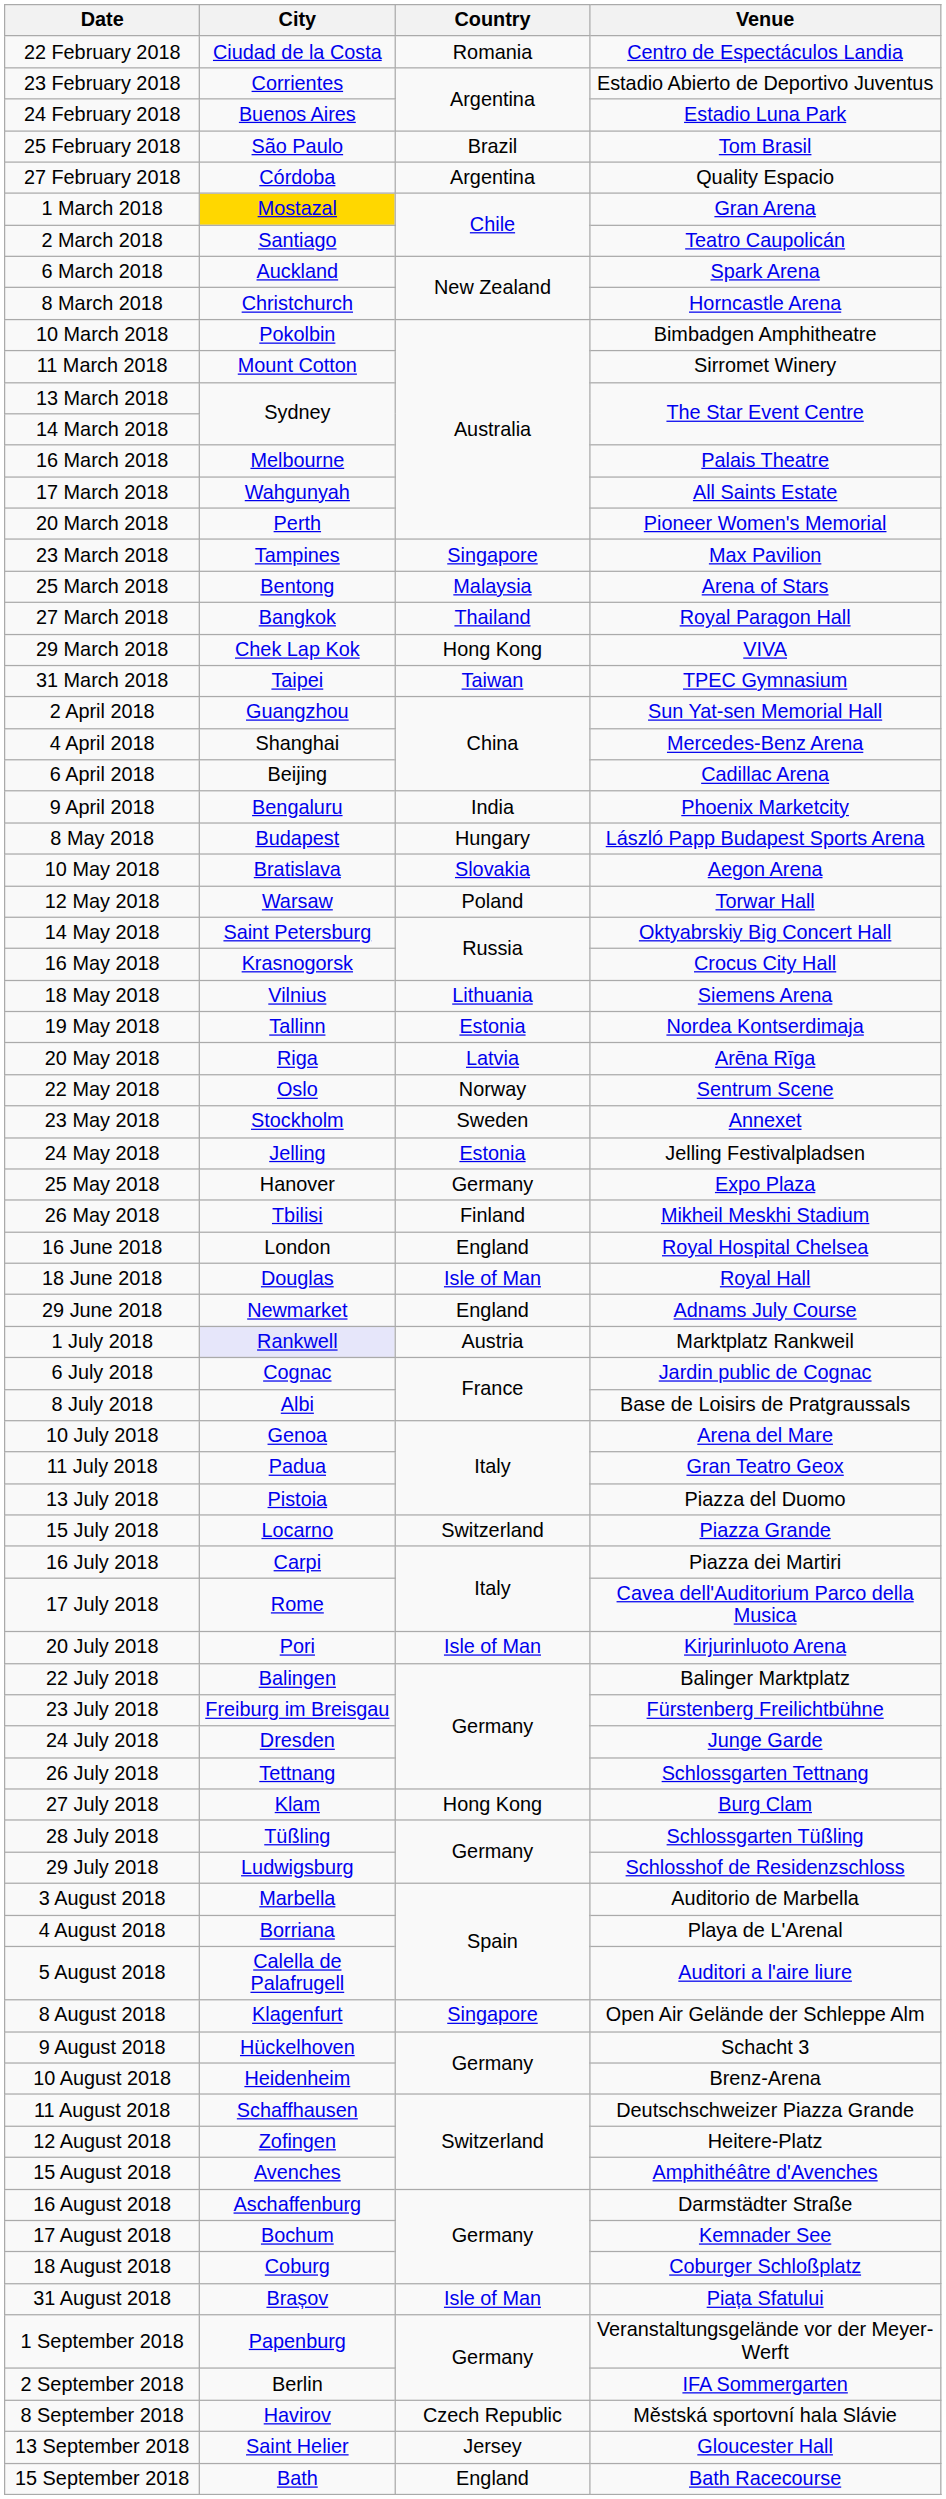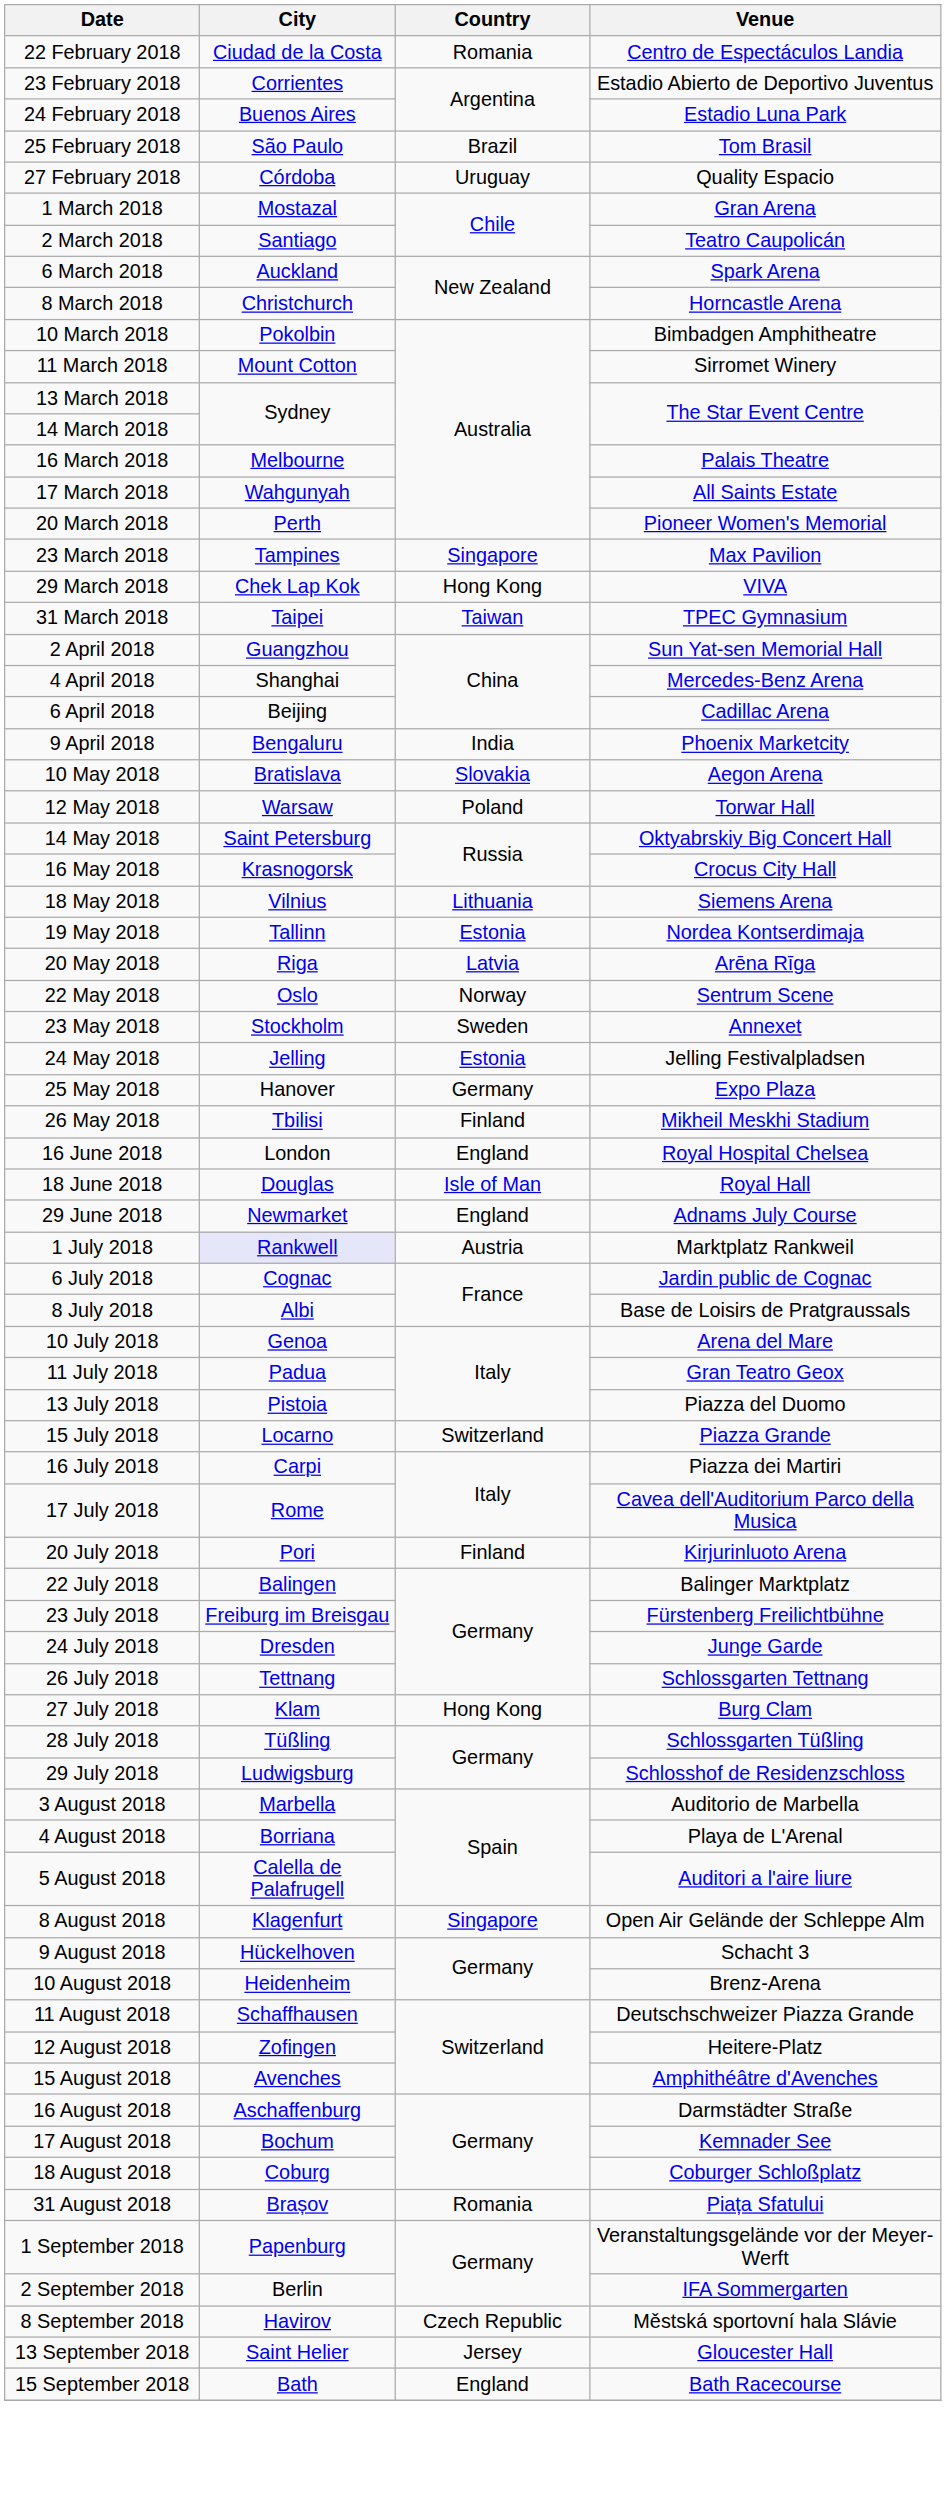 <table class="wikitable" style="text-align:center;">
 <tr>
 <th style="width:150px;">Date</th>
 <th style="width:150px;">City</th>
 <th style="width:150px;">Country</th>
 <th style="width:275px;">Venue</th>
 </tr>
 <tr>
 <td>22 February 2018</td>
 <td><a href='#'>Ciudad de la Costa</a></td>
 <td>Romania</td>
 <td><a href='#'>Centro de Espectáculos Landia</a></td>
 </tr>
 <tr>
 <td>23 February 2018</td>
 <td><a href='#'>Corrientes</a></td>
 <td rowspan="2">Argentina</td>
 <td>Estadio Abierto de Deportivo Juventus</td>
 </tr>
 <tr>
 <td>24 February 2018</td>
 <td><a href='#'>Buenos Aires</a></td>
 <td><a href='#'>Estadio Luna Park</a></td>
 </tr>
 <tr>
 <td>25 February 2018</td>
 <td><a href='#'>São Paulo</a></td>
 <td>Brazil</td>
 <td><a href='#'>Tom Brasil</a></td>
 </tr>
 <tr>
 <td>27 February 2018</td>
 <td><a href='#'>Córdoba</a></td>
-<td>Argentina</td>
+<td>Uruguay</td>
 <td>Quality Espacio</td>
 </tr>
 <tr>
 <td>1 March 2018</td>
-<td style="background: gold;"><a href='#'>Mostazal</a></td>
+<td><a href='#'>Mostazal</a></td>
 <td rowspan="2"><a href='#'>Chile</a></td>
 <td><a href='#'>Gran Arena</a></td>
 </tr>
 <tr>
 <td>2 March 2018</td>
 <td><a href='#'>Santiago</a></td>
 <td><a href='#'>Teatro Caupolicán</a></td>
 </tr>
 <tr>
 <td>6 March 2018</td>
 <td><a href='#'>Auckland</a></td>
 <td rowspan="2">New Zealand</td>
 <td><a href='#'>Spark Arena</a></td>
 </tr>
 <tr>
 <td>8 March 2018</td>
 <td><a href='#'>Christchurch</a></td>
 <td><a href='#'>Horncastle Arena</a></td>
 </tr>
 <tr>
 <td>10 March 2018</td>
 <td><a href='#'>Pokolbin</a></td>
 <td rowspan="7">Australia</td>
 <td>Bimbadgen Amphitheatre</td>
 </tr>
 <tr>
 <td>11 March 2018</td>
 <td><a href='#'>Mount Cotton</a></td>
 <td>Sirromet Winery</td>
 </tr>
 <tr>
 <td>13 March 2018</td>
 <td rowspan="2">Sydney</td>
 <td rowspan="2"><a href='#'>The Star Event Centre</a></td>
 </tr>
 <tr>
 <td>14 March 2018</td>
 </tr>
 <tr>
 <td>16 March 2018</td>
 <td><a href='#'>Melbourne</a></td>
 <td><a href='#'>Palais Theatre</a></td>
 </tr>
 <tr>
 <td>17 March 2018</td>
 <td><a href='#'>Wahgunyah</a></td>
 <td><a href='#'>All Saints Estate</a></td>
 </tr>
 <tr>
 <td>20 March 2018</td>
 <td><a href='#'>Perth</a></td>
 <td><a href='#'>Pioneer Women's Memorial</a></td>
 </tr>
 <tr>
 <td>23 March 2018</td>
 <td><a href='#'>Tampines</a></td>
 <td><a href='#'>Singapore</a></td>
 <td><a href='#'>Max Pavilion</a></td>
 </tr>
 <tr>
-<td>25 March 2018</td>
-<td><a href='#'>Bentong</a></td>
-<td><a href='#'>Malaysia</a></td>
-<td><a href='#'>Arena of Stars</a></td>
-</tr>
-<tr>
-<td>27 March 2018</td>
-<td><a href='#'>Bangkok</a></td>
-<td><a href='#'>Thailand</a></td>
-<td><a href='#'>Royal Paragon Hall</a></td>
-</tr>
-<tr>
 <td>29 March 2018</td>
 <td><a href='#'>Chek Lap Kok</a></td>
 <td>Hong Kong</td>
 <td><a href='#'>VIVA</a></td>
 </tr>
 <tr>
 <td>31 March 2018</td>
 <td><a href='#'>Taipei</a></td>
 <td><a href='#'>Taiwan</a></td>
 <td><a href='#'>TPEC Gymnasium</a></td>
 </tr>
 <tr>
 <td>2 April 2018</td>
 <td><a href='#'>Guangzhou</a></td>
 <td rowspan="3">China</td>
 <td><a href='#'>Sun Yat-sen Memorial Hall</a></td>
 </tr>
 <tr>
 <td>4 April 2018</td>
 <td>Shanghai</td>
 <td><a href='#'>Mercedes-Benz Arena</a></td>
 </tr>
 <tr>
 <td>6 April 2018</td>
 <td>Beijing</td>
 <td><a href='#'>Cadillac Arena</a></td>
 </tr>
 <tr>
 <td>9 April 2018</td>
 <td><a href='#'>Bengaluru</a></td>
 <td>India</td>
 <td><a href='#'>Phoenix Marketcity</a></td>
-</tr>
-<tr>
-<td>8 May 2018</td>
-<td><a href='#'>Budapest</a></td>
-<td>Hungary</td>
-<td><a href='#'>László Papp Budapest Sports Arena</a></td>
 </tr>
 <tr>
 <td>10 May 2018</td>
 <td><a href='#'>Bratislava</a></td>
 <td><a href='#'>Slovakia</a></td>
 <td><a href='#'>Aegon Arena</a></td>
 </tr>
 <tr>
 <td>12 May 2018</td>
 <td><a href='#'>Warsaw</a></td>
 <td>Poland</td>
 <td><a href='#'>Torwar Hall</a></td>
 </tr>
 <tr>
 <td>14 May 2018</td>
 <td><a href='#'>Saint Petersburg</a></td>
 <td rowspan="2">Russia</td>
 <td><a href='#'>Oktyabrskiy Big Concert Hall</a></td>
 </tr>
 <tr>
 <td>16 May 2018</td>
 <td><a href='#'>Krasnogorsk</a></td>
 <td><a href='#'>Crocus City Hall</a></td>
 </tr>
 <tr>
 <td>18 May 2018</td>
 <td><a href='#'>Vilnius</a></td>
 <td><a href='#'>Lithuania</a></td>
 <td><a href='#'>Siemens Arena</a></td>
 </tr>
 <tr>
 <td>19 May 2018</td>
 <td><a href='#'>Tallinn</a></td>
 <td><a href='#'>Estonia</a></td>
 <td><a href='#'>Nordea Kontserdimaja</a></td>
 </tr>
 <tr>
 <td>20 May 2018</td>
 <td><a href='#'>Riga</a></td>
 <td><a href='#'>Latvia</a></td>
 <td><a href='#'>Arēna Rīga</a></td>
 </tr>
 <tr>
 <td>22 May 2018</td>
 <td><a href='#'>Oslo</a></td>
 <td>Norway</td>
 <td><a href='#'>Sentrum Scene</a></td>
 </tr>
 <tr>
 <td>23 May 2018</td>
 <td><a href='#'>Stockholm</a></td>
 <td>Sweden</td>
 <td><a href='#'>Annexet</a></td>
 </tr>
 <tr>
 <td>24 May 2018</td>
 <td><a href='#'>Jelling</a></td>
 <td><a href='#'>Estonia</a></td>
 <td>Jelling Festivalpladsen</td>
 </tr>
 <tr>
 <td>25 May 2018</td>
 <td>Hanover</td>
 <td>Germany</td>
 <td><a href='#'>Expo Plaza</a></td>
 </tr>
 <tr>
 <td>26 May 2018</td>
 <td><a href='#'>Tbilisi</a></td>
 <td>Finland</td>
 <td><a href='#'>Mikheil Meskhi Stadium</a></td>
 </tr>
 <tr>
 <td>16 June 2018</td>
 <td>London</td>
 <td>England</td>
 <td><a href='#'>Royal Hospital Chelsea</a></td>
 </tr>
 <tr>
 <td>18 June 2018</td>
 <td><a href='#'>Douglas</a></td>
 <td><a href='#'>Isle of Man</a></td>
 <td><a href='#'>Royal Hall</a></td>
 </tr>
 <tr>
 <td>29 June 2018</td>
 <td><a href='#'>Newmarket</a></td>
 <td>England</td>
 <td><a href='#'>Adnams July Course</a></td>
 </tr>
 <tr>
 <td>1 July 2018</td>
 <td style="background: lavender;"><a href='#'>Rankwell</a></td>
 <td>Austria</td>
 <td>Marktplatz Rankweil</td>
 </tr>
 <tr>
 <td>6 July 2018</td>
 <td><a href='#'>Cognac</a></td>
 <td rowspan="2">France</td>
 <td><a href='#'>Jardin public de Cognac</a></td>
 </tr>
 <tr>
 <td>8 July 2018</td>
 <td><a href='#'>Albi</a></td>
 <td>Base de Loisirs de Pratgraussals</td>
 </tr>
 <tr>
 <td>10 July 2018</td>
 <td><a href='#'>Genoa</a></td>
 <td rowspan="3">Italy</td>
 <td><a href='#'>Arena del Mare</a></td>
 </tr>
 <tr>
 <td>11 July 2018</td>
 <td><a href='#'>Padua</a></td>
 <td><a href='#'>Gran Teatro Geox</a></td>
 </tr>
 <tr>
 <td>13 July 2018</td>
 <td><a href='#'>Pistoia</a></td>
 <td>Piazza del Duomo</td>
 </tr>
 <tr>
 <td>15 July 2018</td>
 <td><a href='#'>Locarno</a></td>
 <td>Switzerland</td>
 <td><a href='#'>Piazza Grande</a></td>
 </tr>
 <tr>
 <td>16 July 2018</td>
 <td><a href='#'>Carpi</a></td>
 <td rowspan="2">Italy</td>
 <td>Piazza dei Martiri</td>
 </tr>
 <tr>
 <td>17 July 2018</td>
 <td><a href='#'>Rome</a></td>
 <td><a href='#'>Cavea dell'Auditorium Parco della Musica</a></td>
 </tr>
 <tr>
 <td>20 July 2018</td>
 <td><a href='#'>Pori</a></td>
-<td><a href='#'>Isle of Man</a></td>
+<td>Finland</td>
 <td><a href='#'>Kirjurinluoto Arena</a></td>
 </tr>
 <tr>
 <td>22 July 2018</td>
 <td><a href='#'>Balingen</a></td>
 <td rowspan="4">Germany</td>
 <td>Balinger Marktplatz</td>
 </tr>
 <tr>
 <td>23 July 2018</td>
 <td><a href='#'>Freiburg im Breisgau</a></td>
 <td><a href='#'>Fürstenberg Freilichtbühne</a></td>
 </tr>
 <tr>
 <td>24 July 2018</td>
 <td><a href='#'>Dresden</a></td>
 <td><a href='#'>Junge Garde</a></td>
 </tr>
 <tr>
 <td>26 July 2018</td>
 <td><a href='#'>Tettnang</a></td>
 <td><a href='#'>Schlossgarten Tettnang</a></td>
 </tr>
 <tr>
 <td>27 July 2018</td>
 <td><a href='#'>Klam</a></td>
 <td>Hong Kong</td>
 <td><a href='#'>Burg Clam</a></td>
 </tr>
 <tr>
 <td>28 July 2018</td>
 <td><a href='#'>Tüßling</a></td>
 <td rowspan="2">Germany</td>
 <td><a href='#'>Schlossgarten Tüßling</a></td>
 </tr>
 <tr>
 <td>29 July 2018</td>
 <td><a href='#'>Ludwigsburg</a></td>
 <td><a href='#'>Schlosshof de Residenzschloss</a></td>
 </tr>
 <tr>
 <td>3 August 2018</td>
 <td><a href='#'>Marbella</a></td>
 <td rowspan="3">Spain</td>
 <td>Auditorio de Marbella</td>
 </tr>
 <tr>
 <td>4 August 2018</td>
 <td><a href='#'>Borriana</a></td>
 <td>Playa de L'Arenal</td>
 </tr>
 <tr>
 <td>5 August 2018</td>
 <td><a href='#'>Calella de Palafrugell</a></td>
 <td><a href='#'>Auditori a l'aire liure</a></td>
 </tr>
 <tr>
 <td>8 August 2018</td>
 <td><a href='#'>Klagenfurt</a></td>
 <td><a href='#'>Singapore</a></td>
 <td>Open Air Gelände der Schleppe Alm</td>
 </tr>
 <tr>
 <td>9 August 2018</td>
 <td><a href='#'>Hückelhoven</a></td>
 <td rowspan="2">Germany</td>
 <td>Schacht 3</td>
 </tr>
 <tr>
 <td>10 August 2018</td>
 <td><a href='#'>Heidenheim</a></td>
 <td>Brenz-Arena</td>
 </tr>
 <tr>
 <td>11 August 2018</td>
 <td><a href='#'>Schaffhausen</a></td>
 <td rowspan="3">Switzerland</td>
 <td>Deutschschweizer Piazza Grande</td>
 </tr>
 <tr>
 <td>12 August 2018</td>
 <td><a href='#'>Zofingen</a></td>
 <td>Heitere-Platz</td>
 </tr>
 <tr>
 <td>15 August 2018</td>
 <td><a href='#'>Avenches</a></td>
 <td><a href='#'>Amphithéâtre d'Avenches</a></td>
 </tr>
 <tr>
 <td>16 August 2018</td>
 <td><a href='#'>Aschaffenburg</a></td>
 <td rowspan="3">Germany</td>
 <td>Darmstädter Straße</td>
 </tr>
 <tr>
 <td>17 August 2018</td>
 <td><a href='#'>Bochum</a></td>
 <td><a href='#'>Kemnader See</a></td>
 </tr>
 <tr>
 <td>18 August 2018</td>
 <td><a href='#'>Coburg</a></td>
 <td><a href='#'>Coburger Schloßplatz</a></td>
 </tr>
 <tr>
 <td>31 August 2018</td>
 <td><a href='#'>Brașov</a></td>
-<td><a href='#'>Isle of Man</a></td>
+<td>Romania</td>
 <td><a href='#'>Piața Sfatului</a></td>
 </tr>
 <tr>
 <td>1 September 2018</td>
 <td><a href='#'>Papenburg</a></td>
 <td rowspan="2">Germany</td>
 <td>Veranstaltungsgelände vor der Meyer-Werft</td>
 </tr>
 <tr>
 <td>2 September 2018</td>
 <td>Berlin</td>
 <td><a href='#'>IFA Sommergarten</a></td>
 </tr>
 <tr>
 <td>8 September 2018</td>
 <td><a href='#'>Havirov</a></td>
 <td>Czech Republic</td>
 <td>Městská sportovní hala Slávie</td>
 </tr>
 <tr>
 <td>13 September 2018</td>
 <td><a href='#'>Saint Helier</a></td>
 <td>Jersey</td>
 <td><a href='#'>Gloucester Hall</a></td>
 </tr>
 <tr>
 <td>15 September 2018</td>
 <td><a href='#'>Bath</a></td>
 <td>England</td>
 <td><a href='#'>Bath Racecourse</a></td>
 </tr>
 <tr>
 </tr>
 </table>
